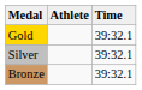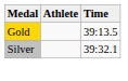 <table class="wikitable">
 <tr style="background:#efefef;">
 <td><strong>Medal</strong></td>
 <td><strong>Athlete</strong></td>
 <td><strong>Time</strong></td>
 </tr>
 <tr>
 <td style="background:gold;">Gold</td>
 <td></td>
-<td>39:32.1</td>
+<td>39:13.5</td>
 </tr>
 <tr>
 <td style="background:silver;">Silver</td>
 <td></td>
 <td>39:32.1</td>
 </tr>
-<tr>
-<td style="background:#c96;">Bronze</td>
-<td></td>
-<td>39:32.1</td>
-</tr>
 </table>
